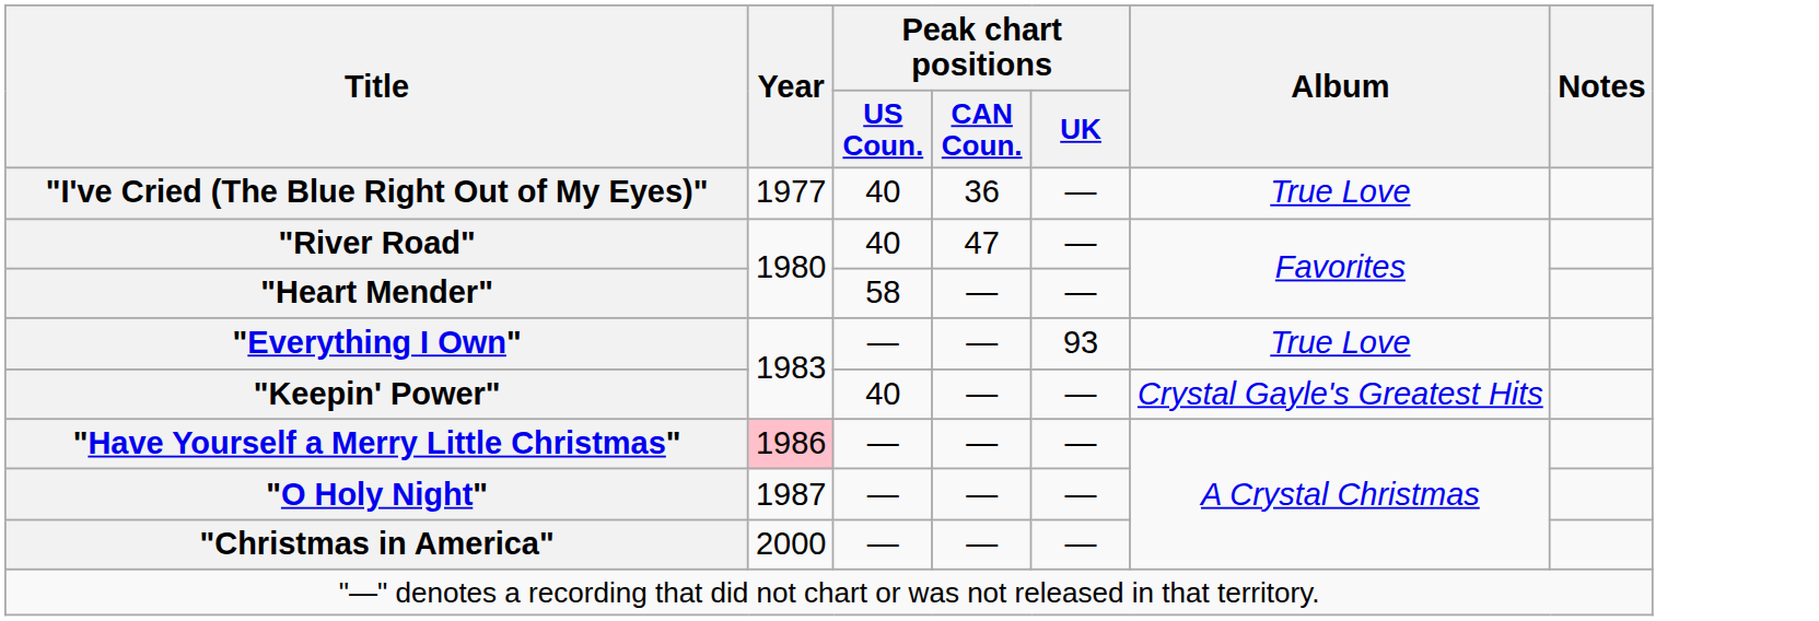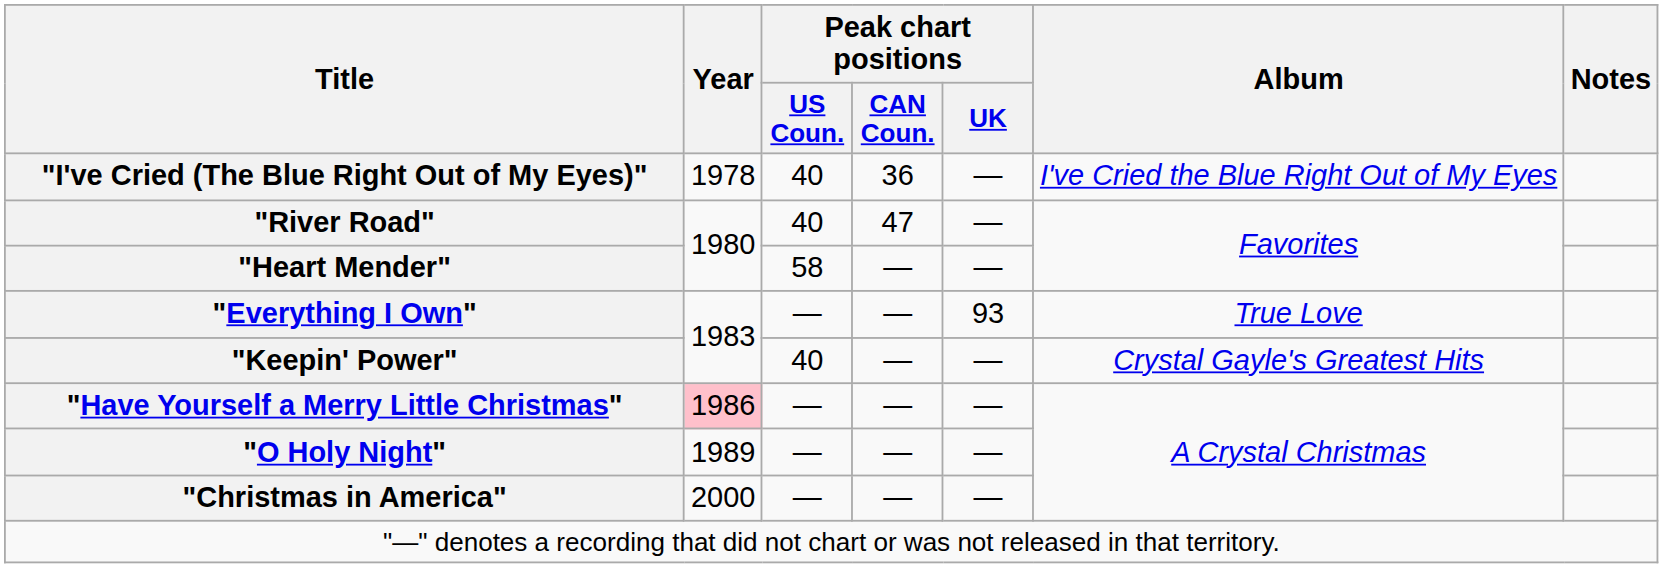 <table class="wikitable plainrowheaders" style="text-align:center;" border="1">
 <tr>
 <th scope="col" rowspan="2" style="width:23em;">Title</th>
 <th scope="col" rowspan="2">Year</th>
 <th scope="col" colspan="3">Peak chart positions</th>
 <th scope="col" rowspan="2">Album</th>
 <th scope="col" rowspan="2">Notes</th>
 </tr>
 <tr>
 <th scope="col" style="width:3em;font-size:90%;"><a href='#'>US<br>Coun.</a><br></th>
 <th scope="col" style="width:3em;font-size:90%;"><a href='#'>CAN<br>Coun.</a><br></th>
 <th scope="col" style="width:3em;font-size:90%;"><a href='#'>UK</a><br></th>
 </tr>
 <tr>
 <th scope="row">"I've Cried (The Blue Right Out of My Eyes)"</th>
-<td>1977</td>
+<td>1978</td>
 <td>40</td>
 <td>36</td>
 <td>—</td>
-<td><em><a href='#'>True Love</a></em></td>
+<td><em><a href='#'>I've Cried the Blue Right Out of My Eyes</a></em></td>
 <td></td>
 </tr>
 <tr>
 <th scope="row">"River Road"</th>
 <td rowspan="2">1980</td>
 <td>40</td>
 <td>47</td>
 <td>—</td>
 <td rowspan="2"><em><a href='#'>Favorites</a></em></td>
 <td></td>
 </tr>
 <tr>
 <th scope="row">"Heart Mender"</th>
 <td>58</td>
 <td>—</td>
 <td>—</td>
 <td></td>
 </tr>
 <tr>
 <th scope="row">"<a href='#'>Everything I Own</a>"</th>
 <td rowspan="2">1983</td>
 <td>—</td>
 <td>—</td>
 <td>93</td>
 <td><em><a href='#'>True Love</a></em></td>
 <td></td>
 </tr>
 <tr>
 <th scope="row">"Keepin' Power"</th>
 <td>40</td>
 <td>—</td>
 <td>—</td>
 <td><em><a href='#'>Crystal Gayle's Greatest Hits</a></em></td>
 <td></td>
 </tr>
 <tr>
 <th scope="row">"<a href='#'>Have Yourself a Merry Little Christmas</a>"</th>
 <td style="background: pink;">1986</td>
 <td>—</td>
 <td>—</td>
 <td>—</td>
 <td rowspan="3"><em><a href='#'>A Crystal Christmas</a></em></td>
 <td></td>
 </tr>
 <tr>
 <th scope="row">"<a href='#'>O Holy Night</a>"</th>
-<td>1987</td>
+<td>1989</td>
 <td>—</td>
 <td>—</td>
 <td>—</td>
 <td></td>
 </tr>
 <tr>
 <th scope="row">"Christmas in America"</th>
 <td>2000</td>
 <td>—</td>
 <td>—</td>
 <td>—</td>
 <td></td>
 </tr>
 <tr>
 <td colspan="7" style="font-size:90%">"—" denotes a recording that did not chart or was not released in that territory.</td>
 </tr>
 </table>
